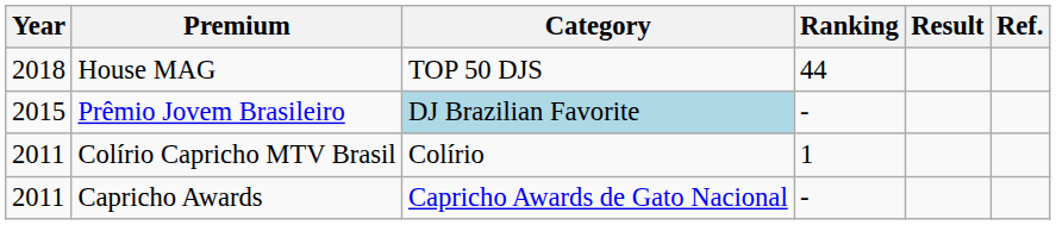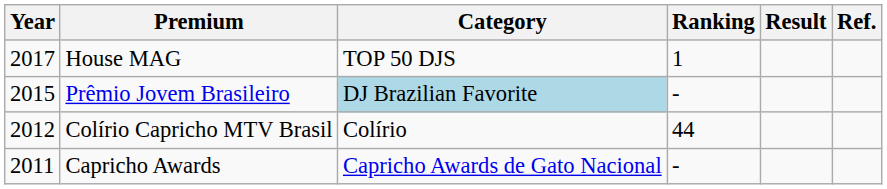 <table class="wikitable">
 <tr>
 <th>Year</th>
 <th>Premium</th>
 <th>Category</th>
 <th>Ranking</th>
 <th>Result</th>
 <th>Ref.</th>
 </tr>
 <tr>
-<td>2018</td>
+<td>2017</td>
 <td>House MAG</td>
 <td>TOP 50 DJS</td>
-<td 44>44</td>
+<td 1>1</td>
 <td></td>
 <td></td>
 </tr>
 <tr>
 <td rowspan="1">2015</td>
 <td><a href='#'>Prêmio Jovem Brasileiro</a></td>
 <td style="background: lightblue;">DJ Brazilian Favorite</td>
 <td ->-</td>
 <td></td>
 <td></td>
 </tr>
 <tr>
-<td rowspan=1>2011</td>
+<td rowspan=1>2012</td>
 <td>Colírio Capricho MTV Brasil</td>
 <td>Colírio</td>
-<td 1>1</td>
+<td 44>44</td>
 <td></td>
 <td></td>
 </tr>
 <tr>
 <td rowspan=1>2011</td>
 <td>Capricho Awards</td>
 <td><a href='#'>Capricho Awards de Gato Nacional</a></td>
 <td ->-</td>
 <td></td>
 <td></td>
 </tr>
 </table>
